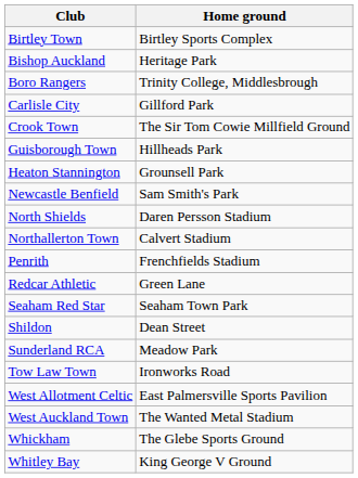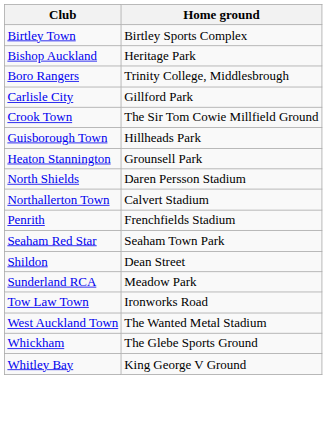 <table class="wikitable">
 <tr>
 <th>Club</th>
 <th>Home ground</th>
 </tr>
 <tr>
 <td><a href='#'>Birtley Town</a></td>
 <td>Birtley Sports Complex</td>
 </tr>
 <tr>
 <td><a href='#'>Bishop Auckland</a></td>
 <td>Heritage Park</td>
 </tr>
 <tr>
 <td><a href='#'>Boro Rangers</a></td>
 <td>Trinity College, Middlesbrough</td>
 </tr>
 <tr>
 <td><a href='#'>Carlisle City</a></td>
 <td>Gillford Park</td>
 </tr>
 <tr>
 <td><a href='#'>Crook Town</a></td>
 <td>The Sir Tom Cowie Millfield Ground</td>
 </tr>
 <tr>
 <td><a href='#'>Guisborough Town</a></td>
 <td>Hillheads Park</td>
 </tr>
 <tr>
 <td><a href='#'>Heaton Stannington</a></td>
 <td>Grounsell Park</td>
 </tr>
 <tr>
-<td><a href='#'>Newcastle Benfield</a></td>
-<td>Sam Smith's Park</td>
-</tr>
-<tr>
 <td><a href='#'>North Shields</a></td>
 <td>Daren Persson Stadium</td>
 </tr>
 <tr>
 <td><a href='#'>Northallerton Town</a></td>
 <td>Calvert Stadium</td>
 </tr>
 <tr>
 <td><a href='#'>Penrith</a></td>
 <td>Frenchfields Stadium</td>
-</tr>
-<tr>
-<td><a href='#'>Redcar Athletic</a></td>
-<td>Green Lane</td>
 </tr>
 <tr>
 <td><a href='#'>Seaham Red Star</a></td>
 <td>Seaham Town Park</td>
 </tr>
 <tr>
 <td><a href='#'>Shildon</a></td>
 <td>Dean Street</td>
 </tr>
 <tr>
 <td><a href='#'>Sunderland RCA</a></td>
 <td>Meadow Park</td>
 </tr>
 <tr>
 <td><a href='#'>Tow Law Town</a></td>
 <td>Ironworks Road</td>
 </tr>
 <tr>
-<td><a href='#'>West Allotment Celtic</a></td>
-<td>East Palmersville Sports Pavilion</td>
-</tr>
-<tr>
 <td><a href='#'>West Auckland Town</a></td>
 <td>The Wanted Metal Stadium</td>
 </tr>
 <tr>
 <td><a href='#'>Whickham</a></td>
 <td>The Glebe Sports Ground</td>
 </tr>
 <tr>
 <td><a href='#'>Whitley Bay</a></td>
 <td>King George V Ground</td>
 </tr>
 </table>
